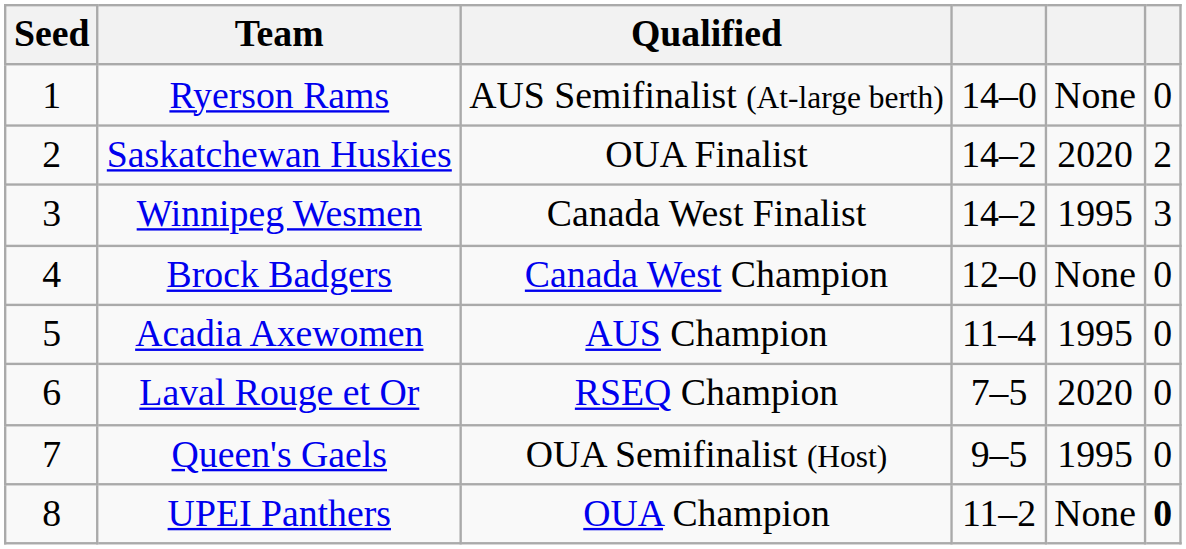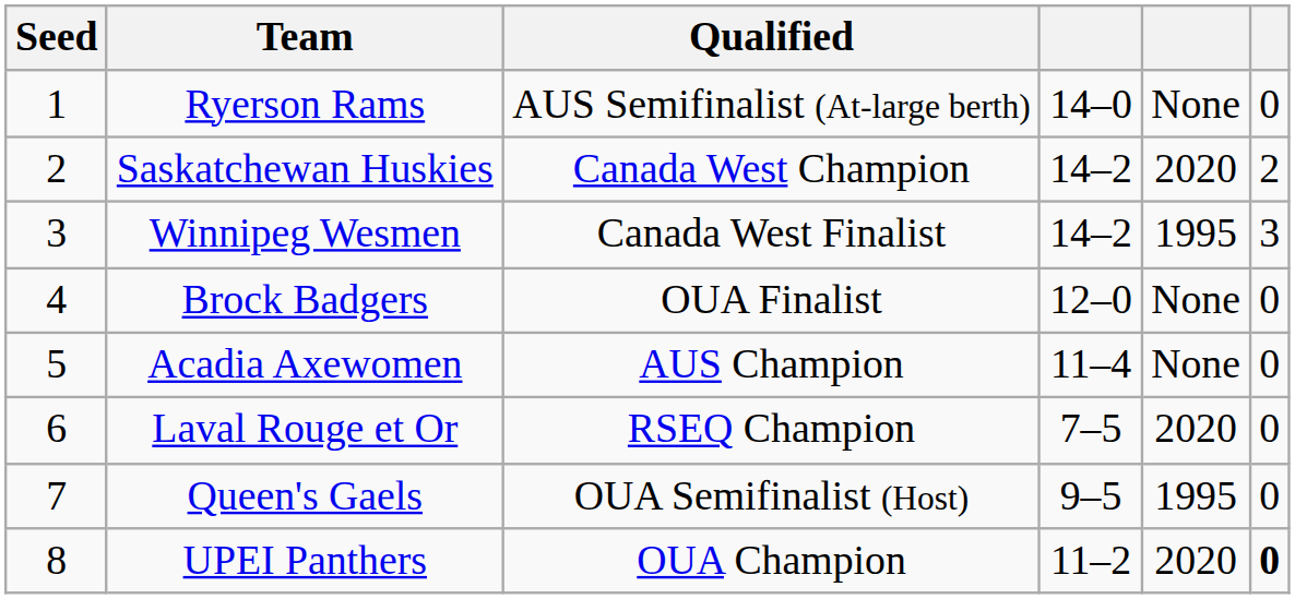 <table class="wikitable sortable" style="text-align: center;">
 <tr bgcolor="#efefef" align=center>
 <th align=left>Seed</th>
 <th align=left>Team</th>
 <th align=left>Qualified</th>
 <th align=left></th>
 <th align=left></th>
 <th align=left></th>
 </tr>
 <tr align=center>
 <td>1</td>
 <td><a href='#'>Ryerson Rams</a></td>
 <td>AUS Semifinalist <small>(At-large berth)</small></td>
 <td>14–0</td>
 <td>None</td>
 <td>0</td>
 </tr>
 <tr align=center>
 <td>2</td>
 <td><a href='#'>Saskatchewan Huskies</a></td>
-<td>OUA Finalist</td>
+<td><a href='#'>Canada West</a> Champion</td>
 <td>14–2</td>
 <td>2020</td>
 <td>2</td>
 </tr>
 <tr align=center>
 <td>3</td>
 <td><a href='#'>Winnipeg Wesmen</a></td>
 <td>Canada West Finalist</td>
 <td>14–2</td>
 <td>1995</td>
 <td>3</td>
 </tr>
 <tr align=center>
 <td>4</td>
 <td><a href='#'>Brock Badgers</a></td>
-<td><a href='#'>Canada West</a> Champion</td>
+<td>OUA Finalist</td>
 <td>12–0</td>
 <td>None</td>
 <td>0</td>
 </tr>
 <tr align=center>
 <td>5</td>
 <td><a href='#'>Acadia Axewomen</a></td>
 <td><a href='#'>AUS</a> Champion</td>
 <td>11–4</td>
-<td>1995</td>
+<td>None</td>
 <td>0</td>
 </tr>
 <tr align=center>
 <td>6</td>
 <td><a href='#'>Laval Rouge et Or</a></td>
 <td><a href='#'>RSEQ</a> Champion</td>
 <td>7–5</td>
 <td>2020</td>
 <td>0</td>
 </tr>
 <tr align=center>
 <td>7</td>
 <td><a href='#'>Queen's Gaels</a></td>
 <td>OUA Semifinalist <small>(Host)</small></td>
 <td>9–5</td>
 <td>1995</td>
 <td>0</td>
 </tr>
 <tr align=center>
 <td>8</td>
 <td><a href='#'>UPEI Panthers</a></td>
 <td><a href='#'>OUA</a> Champion</td>
 <td>11–2</td>
-<td>None</td>
+<td>2020</td>
 <td><strong>0</strong></td>
 </tr>
 </table>
